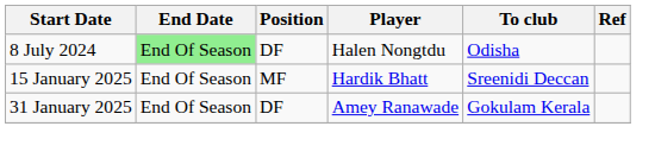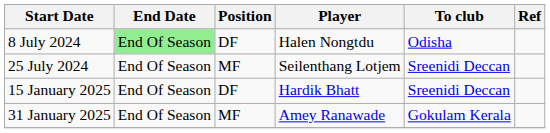 <table class="wikitable plainrowheaders" style="text-align:center; text-align:left">
 <tr>
 <th scope="col">Start Date</th>
 <th scope="col">End Date</th>
 <th scope="col">Position</th>
 <th scope="col">Player</th>
 <th scope="col">To club</th>
 <th scope="col">Ref</th>
 </tr>
 <tr>
 <td>8 July 2024</td>
 <td style="background: lightgreen;">End Of Season</td>
 <td>DF</td>
 <td>Halen Nongtdu</td>
 <td> <a href='#'>Odisha</a></td>
 <td></td>
 </tr>
 <tr>
+<td>25 July 2024</td>
+<td>End Of Season</td>
+<td>MF</td>
+<td> Seilenthang Lotjem</td>
+<td> <a href='#'>Sreenidi Deccan</a></td>
+<td></td>
+</tr>
+<tr>
 <td>15 January 2025</td>
 <td>End Of Season</td>
-<td>MF</td>
+<td>DF</td>
 <td> <a href='#'>Hardik Bhatt</a></td>
 <td> <a href='#'>Sreenidi Deccan</a></td>
 <td></td>
 </tr>
 <tr>
 <td>31 January 2025</td>
 <td>End Of Season</td>
-<td>DF</td>
+<td>MF</td>
 <td> <a href='#'>Amey Ranawade</a></td>
 <td><a href='#'>Gokulam Kerala</a></td>
 <td></td>
 </tr>
 <tr>
 </tr>
 </table>
